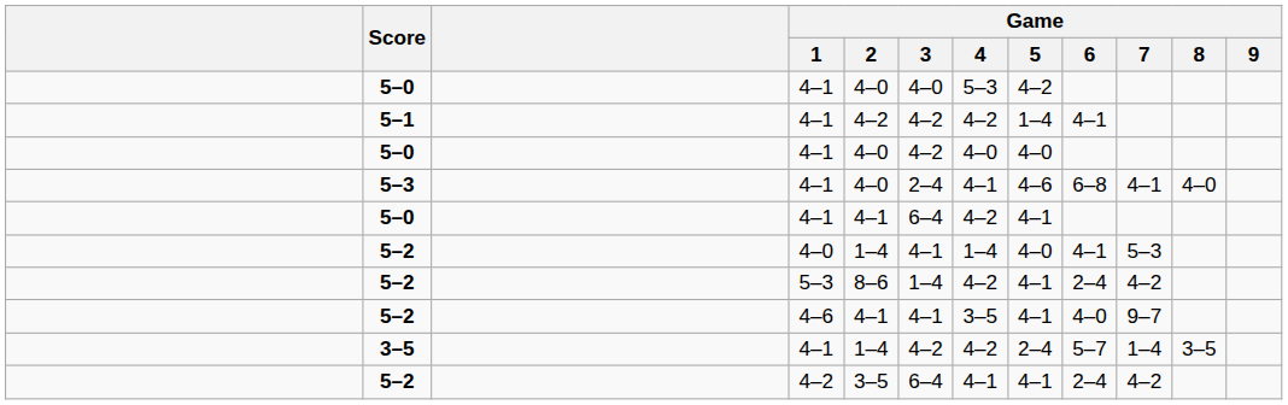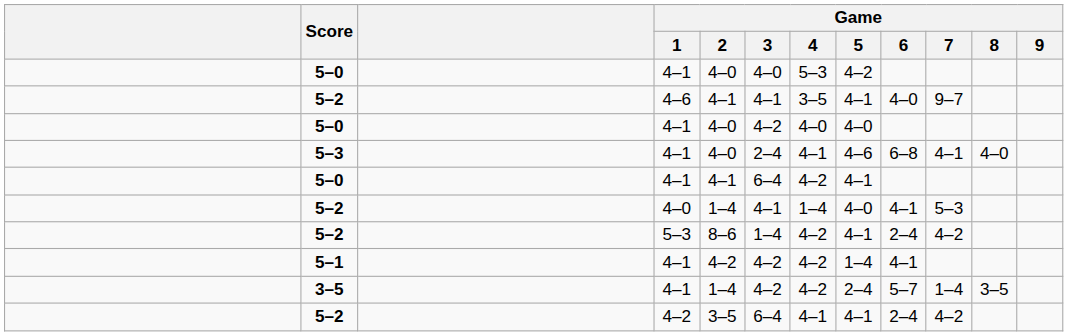 <table class="wikitable" style="text-align: center;">
 <tr>
 <th rowspan=2 align="right" width="270"></th>
 <th rowspan=2 width="45">Score</th>
 <th rowspan=2 align="left" width="270"></th>
 <th colspan=9>Game</th>
 </tr>
 <tr>
 <th width="35">1</th>
 <th width="35">2</th>
 <th width="35">3</th>
 <th width="35">4</th>
 <th width="35">5</th>
 <th width="35">6</th>
 <th width="35">7</th>
 <th width="35">8</th>
 <th width="35">9</th>
 </tr>
 <tr>
 <td align=left><strong><br></strong></td>
 <td align=center><strong>5–0</strong></td>
 <td align=left><br></td>
 <td>4–1</td>
 <td>4–0</td>
 <td>4–0</td>
 <td>5–3</td>
 <td>4–2</td>
 <td></td>
 <td></td>
 <td></td>
 <td></td>
 </tr>
 <tr>
 <td align=left><strong><br></strong></td>
-<td align=center><strong>5–1</strong></td>
+<td align=center><strong>5–2</strong></td>
 <td align=left><br></td>
+<td>4–6</td>
 <td>4–1</td>
-<td>4–2</td>
-<td>4–2</td>
-<td>4–2</td>
-<td>1–4</td>
 <td>4–1</td>
-<td></td>
+<td>3–5</td>
+<td>4–1</td>
+<td>4–0</td>
+<td>9–7</td>
 <td></td>
 <td></td>
 </tr>
 <tr>
 <td align=left><strong><br></strong></td>
 <td align=center><strong>5–0</strong></td>
 <td align=left><br></td>
 <td>4–1</td>
 <td>4–0</td>
 <td>4–2</td>
 <td>4–0</td>
 <td>4–0</td>
 <td></td>
 <td></td>
 <td></td>
 <td></td>
 </tr>
 <tr>
 <td align=left><strong><br></strong></td>
 <td align=center><strong>5–3</strong></td>
 <td align=left><br></td>
 <td>4–1</td>
 <td>4–0</td>
 <td>2–4</td>
 <td>4–1</td>
 <td>4–6</td>
 <td>6–8</td>
 <td>4–1</td>
 <td>4–0</td>
 <td></td>
 </tr>
 <tr>
 <td align=left><strong><br></strong></td>
 <td align=center><strong>5–0</strong></td>
 <td align=left><br></td>
 <td>4–1</td>
 <td>4–1</td>
 <td>6–4</td>
 <td>4–2</td>
 <td>4–1</td>
 <td></td>
 <td></td>
 <td></td>
 <td></td>
 </tr>
 <tr>
 <td align=left><strong><br></strong></td>
 <td align=center><strong>5–2</strong></td>
 <td align=left><br></td>
 <td>4–0</td>
 <td>1–4</td>
 <td>4–1</td>
 <td>1–4</td>
 <td>4–0</td>
 <td>4–1</td>
 <td>5–3</td>
 <td></td>
 <td></td>
 </tr>
 <tr>
 <td align=left><strong><br></strong></td>
 <td align=center><strong>5–2</strong></td>
 <td align=left><br></td>
 <td>5–3</td>
 <td>8–6</td>
 <td>1–4</td>
 <td>4–2</td>
 <td>4–1</td>
 <td>2–4</td>
 <td>4–2</td>
 <td></td>
 <td></td>
 </tr>
 <tr>
 <td align=left><strong><br></strong></td>
-<td align=center><strong>5–2</strong></td>
+<td align=center><strong>5–1</strong></td>
 <td align=left><br></td>
-<td>4–6</td>
 <td>4–1</td>
+<td>4–2</td>
+<td>4–2</td>
+<td>4–2</td>
+<td>1–4</td>
 <td>4–1</td>
-<td>3–5</td>
-<td>4–1</td>
-<td>4–0</td>
-<td>9–7</td>
+<td></td>
 <td></td>
 <td></td>
 </tr>
 <tr>
 <td align=left><br></td>
 <td align=center><strong>3–5</strong></td>
 <td align=left><strong><br></strong></td>
 <td>4–1</td>
 <td>1–4</td>
 <td>4–2</td>
 <td>4–2</td>
 <td>2–4</td>
 <td>5–7</td>
 <td>1–4</td>
 <td>3–5</td>
 <td></td>
 </tr>
 <tr>
 <td align=left><strong><br></strong></td>
 <td align=center><strong>5–2</strong></td>
 <td align=left><br></td>
 <td>4–2</td>
 <td>3–5</td>
 <td>6–4</td>
 <td>4–1</td>
 <td>4–1</td>
 <td>2–4</td>
 <td>4–2</td>
 <td></td>
 <td></td>
 </tr>
 </table>
